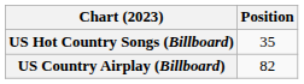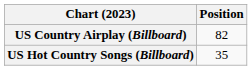 <table class="wikitable sortable plainrowheaders" style="text-align:center">
 <tr>
 <th scope="col">Chart (2023)</th>
 <th scope="col">Position</th>
 </tr>
 <tr>
+<th scope="row">US Country Airplay (<em>Billboard</em>)</th>
+<td>82</td>
+</tr>
+<tr>
 <th scope="row">US Hot Country Songs (<em>Billboard</em>)</th>
 <td>35</td>
 </tr>
-<tr>
-<th scope="row">US Country Airplay (<em>Billboard</em>)</th>
-<td>82</td>
-</tr>
 </table>
